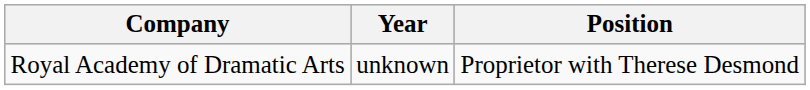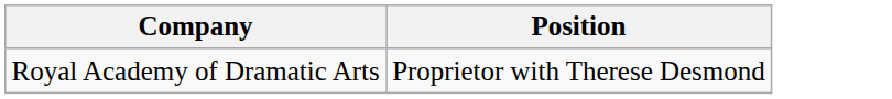 <table class="wikitable">
 <tr>
 <th>Company</th>
-<th>Year</th>
 <th>Position</th>
 </tr>
 <tr>
 <td>Royal Academy of Dramatic Arts</td>
-<td>unknown</td>
 <td>Proprietor with Therese Desmond</td>
 </tr>
 </table>
